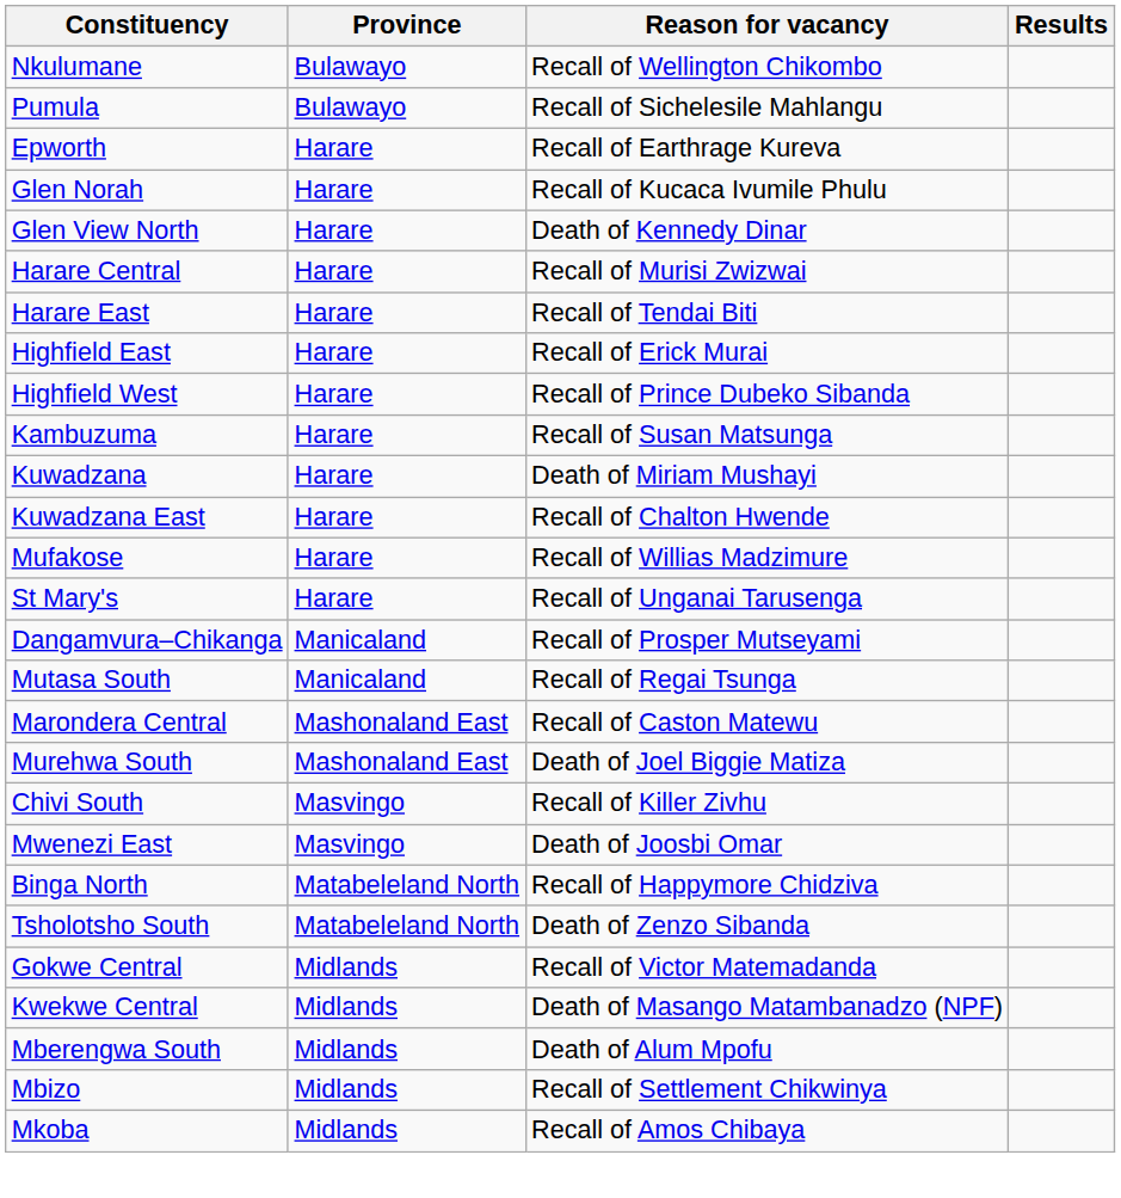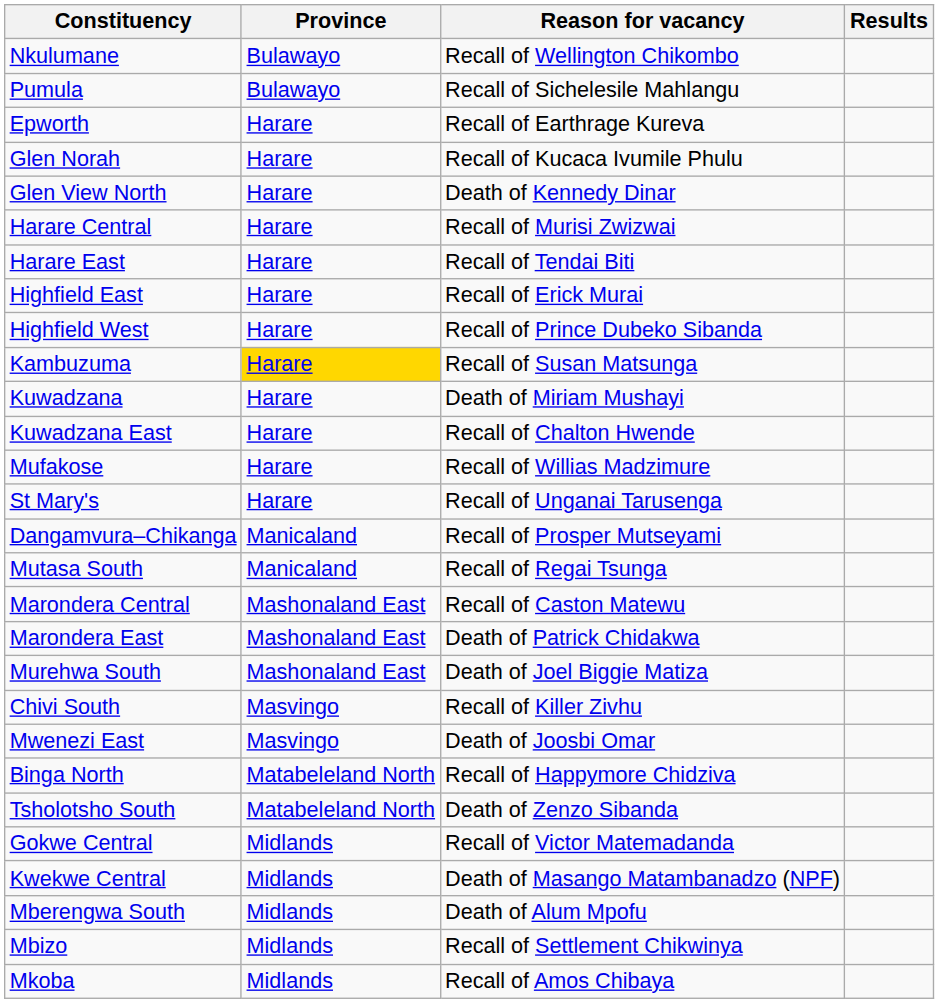 <table class="wikitable sortable">
 <tr>
 <th>Constituency</th>
 <th>Province</th>
 <th>Reason for vacancy</th>
 <th>Results</th>
 </tr>
 <tr>
 <td><a href='#'>Nkulumane</a></td>
 <td><a href='#'>Bulawayo</a></td>
 <td>Recall of <a href='#'>Wellington Chikombo</a></td>
 <td><br></td>
 </tr>
 <tr>
 <td><a href='#'>Pumula</a></td>
 <td><a href='#'>Bulawayo</a></td>
 <td>Recall of Sichelesile Mahlangu</td>
 <td></td>
 </tr>
 <tr>
 <td><a href='#'>Epworth</a></td>
 <td><a href='#'>Harare</a></td>
 <td>Recall of Earthrage Kureva</td>
 <td></td>
 </tr>
 <tr>
 <td><a href='#'>Glen Norah</a></td>
 <td><a href='#'>Harare</a></td>
 <td>Recall of Kucaca Ivumile Phulu</td>
 <td></td>
 </tr>
 <tr>
 <td><a href='#'>Glen View North</a></td>
 <td><a href='#'>Harare</a></td>
 <td>Death of <a href='#'>Kennedy Dinar</a></td>
 <td></td>
 </tr>
 <tr>
 <td><a href='#'>Harare Central</a></td>
 <td><a href='#'>Harare</a></td>
 <td>Recall of <a href='#'>Murisi Zwizwai</a></td>
 <td></td>
 </tr>
 <tr>
 <td><a href='#'>Harare East</a></td>
 <td><a href='#'>Harare</a></td>
 <td>Recall of <a href='#'>Tendai Biti</a></td>
 <td></td>
 </tr>
 <tr>
 <td><a href='#'>Highfield East</a></td>
 <td><a href='#'>Harare</a></td>
 <td>Recall of <a href='#'>Erick Murai</a></td>
 <td></td>
 </tr>
 <tr>
 <td><a href='#'>Highfield West</a></td>
 <td><a href='#'>Harare</a></td>
 <td>Recall of <a href='#'>Prince Dubeko Sibanda</a></td>
 <td></td>
 </tr>
 <tr>
 <td><a href='#'>Kambuzuma</a></td>
-<td><a href='#'>Harare</a></td>
+<td style="background: gold;"><a href='#'>Harare</a></td>
 <td>Recall of <a href='#'>Susan Matsunga</a></td>
 <td></td>
 </tr>
 <tr>
 <td><a href='#'>Kuwadzana</a></td>
 <td><a href='#'>Harare</a></td>
 <td>Death of <a href='#'>Miriam Mushayi</a></td>
 <td></td>
 </tr>
 <tr>
 <td><a href='#'>Kuwadzana East</a></td>
 <td><a href='#'>Harare</a></td>
 <td>Recall of <a href='#'>Chalton Hwende</a></td>
 <td></td>
 </tr>
 <tr>
 <td><a href='#'>Mufakose</a></td>
 <td><a href='#'>Harare</a></td>
 <td>Recall of <a href='#'>Willias Madzimure</a></td>
 <td></td>
 </tr>
 <tr>
 <td><a href='#'>St Mary's</a></td>
 <td><a href='#'>Harare</a></td>
 <td>Recall of <a href='#'>Unganai Tarusenga</a></td>
 <td></td>
 </tr>
 <tr>
 <td><a href='#'>Dangamvura–Chikanga</a></td>
 <td><a href='#'>Manicaland</a></td>
 <td>Recall of <a href='#'>Prosper Mutseyami</a></td>
 <td></td>
 </tr>
 <tr>
 <td><a href='#'>Mutasa South</a></td>
 <td><a href='#'>Manicaland</a></td>
 <td>Recall of <a href='#'>Regai Tsunga</a></td>
 <td></td>
 </tr>
 <tr>
 <td><a href='#'>Marondera Central</a></td>
 <td><a href='#'>Mashonaland East</a></td>
 <td>Recall of <a href='#'>Caston Matewu</a></td>
+<td></td>
+</tr>
+<tr>
+<td><a href='#'>Marondera East</a></td>
+<td><a href='#'>Mashonaland East</a></td>
+<td>Death of <a href='#'>Patrick Chidakwa</a></td>
 <td></td>
 </tr>
 <tr>
 <td><a href='#'>Murehwa South</a></td>
 <td><a href='#'>Mashonaland East</a></td>
 <td>Death of <a href='#'>Joel Biggie Matiza</a></td>
 <td></td>
 </tr>
 <tr>
 <td><a href='#'>Chivi South</a></td>
 <td><a href='#'>Masvingo</a></td>
 <td>Recall of <a href='#'>Killer Zivhu</a></td>
 <td></td>
 </tr>
 <tr>
 <td><a href='#'>Mwenezi East</a></td>
 <td><a href='#'>Masvingo</a></td>
 <td>Death of <a href='#'>Joosbi Omar</a></td>
 <td></td>
 </tr>
 <tr>
 <td><a href='#'>Binga North</a></td>
 <td><a href='#'>Matabeleland North</a></td>
 <td>Recall of <a href='#'>Happymore Chidziva</a></td>
 <td></td>
 </tr>
 <tr>
 <td><a href='#'>Tsholotsho South</a></td>
 <td><a href='#'>Matabeleland North</a></td>
 <td>Death of <a href='#'>Zenzo Sibanda</a></td>
 <td></td>
 </tr>
 <tr>
 <td><a href='#'>Gokwe Central</a></td>
 <td><a href='#'>Midlands</a></td>
 <td>Recall of <a href='#'>Victor Matemadanda</a></td>
 <td></td>
 </tr>
 <tr>
 <td><a href='#'>Kwekwe Central</a></td>
 <td><a href='#'>Midlands</a></td>
 <td>Death of <a href='#'>Masango Matambanadzo</a> (<a href='#'>NPF</a>)</td>
 <td></td>
 </tr>
 <tr>
 <td><a href='#'>Mberengwa South</a></td>
 <td><a href='#'>Midlands</a></td>
 <td>Death of <a href='#'>Alum Mpofu</a></td>
 <td></td>
 </tr>
 <tr>
 <td><a href='#'>Mbizo</a></td>
 <td><a href='#'>Midlands</a></td>
 <td>Recall of <a href='#'>Settlement Chikwinya</a></td>
 <td></td>
 </tr>
 <tr>
 <td><a href='#'>Mkoba</a></td>
 <td><a href='#'>Midlands</a></td>
 <td>Recall of <a href='#'>Amos Chibaya</a></td>
 <td></td>
 </tr>
 </table>
